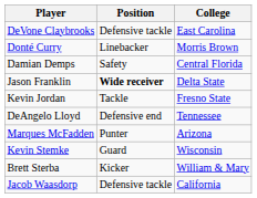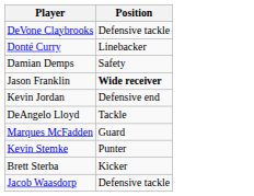 <table class="wikitable">
 <tr>
 <th>Player</th>
 <th>Position</th>
-<th>College</th>
 </tr>
 <tr>
 <td><a href='#'>DeVone Claybrooks</a></td>
 <td>Defensive tackle</td>
-<td><a href='#'>East Carolina</a></td>
 </tr>
 <tr>
 <td><a href='#'>Donté Curry</a></td>
 <td>Linebacker</td>
-<td><a href='#'>Morris Brown</a></td>
 </tr>
 <tr>
 <td>Damian Demps</td>
 <td>Safety</td>
-<td><a href='#'>Central Florida</a></td>
 </tr>
 <tr>
 <td>Jason Franklin</td>
 <td><strong>Wide receiver</strong></td>
-<td><a href='#'>Delta State</a></td>
 </tr>
 <tr>
 <td>Kevin Jordan</td>
-<td>Tackle</td>
-<td><a href='#'>Fresno State</a></td>
+<td>Defensive end</td>
 </tr>
 <tr>
 <td>DeAngelo Lloyd</td>
-<td>Defensive end</td>
-<td><a href='#'>Tennessee</a></td>
+<td>Tackle</td>
 </tr>
 <tr>
 <td><a href='#'>Marques McFadden</a></td>
-<td>Punter</td>
-<td><a href='#'>Arizona</a></td>
+<td>Guard</td>
 </tr>
 <tr>
 <td><a href='#'>Kevin Stemke</a></td>
-<td>Guard</td>
-<td><a href='#'>Wisconsin</a></td>
+<td>Punter</td>
 </tr>
 <tr>
 <td>Brett Sterba</td>
 <td>Kicker</td>
-<td><a href='#'>William & Mary</a></td>
 </tr>
 <tr>
 <td><a href='#'>Jacob Waasdorp</a></td>
 <td>Defensive tackle</td>
-<td><a href='#'>California</a></td>
 </tr>
 </table>
